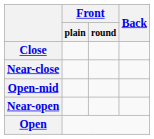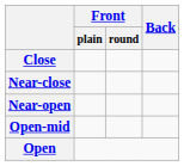 <table class="wikitable" style="text-align: center;">
 <tr>
 <th rowspan=2></th>
 <th colspan=2><a href='#'>Front</a></th>
 <th rowspan=2><a href='#'>Back</a></th>
 </tr>
 <tr>
 <th><small>plain</small></th>
 <th><small>round</small></th>
 </tr>
 <tr>
 <th><a href='#'>Close</a></th>
 <td> </td>
 <td> </td>
 <td> </td>
 </tr>
 <tr>
 <th><a href='#'>Near-close</a></th>
 <td> </td>
 <td> </td>
 <td> </td>
 </tr>
 <tr>
+<th><a href='#'>Near-open</a></th>
+<td> </td>
+<td> </td>
+<td> </td>
+</tr>
+<tr>
 <th><a href='#'>Open-mid</a></th>
 <td> </td>
 <td> </td>
-<td> </td>
-</tr>
-<tr>
-<th><a href='#'>Near-open</a></th>
-<td> </td>
-<td> </td>
 <td> </td>
 </tr>
 <tr>
 <th><a href='#'>Open</a></th>
 <td colspan="3" style="text-align:center;"> </td>
 </tr>
 </table>
